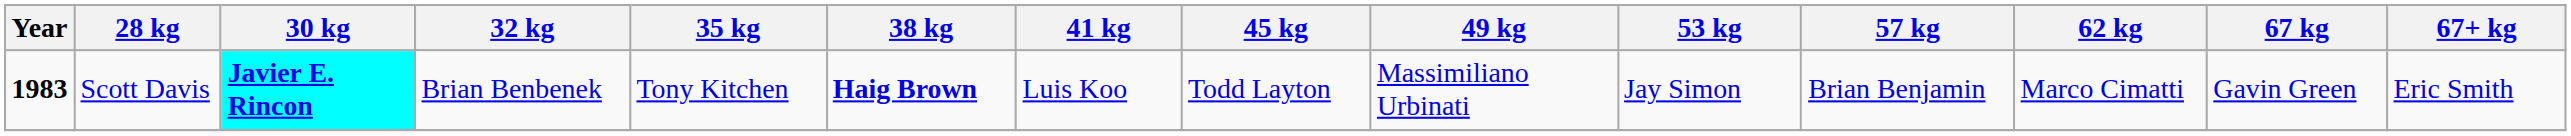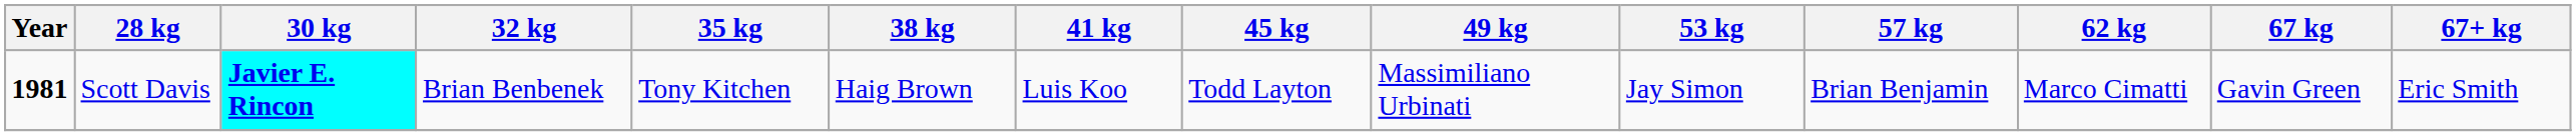 <table class="wikitable sortable"  style="font-size: 85%">
 <tr>
 <th>Year</th>
 <th width=200><a href='#'>28 kg</a></th>
 <th width=275><a href='#'>30 kg</a></th>
 <th width=275><a href='#'>32 kg</a></th>
 <th width=275><a href='#'>35 kg</a></th>
 <th width=275><a href='#'>38 kg</a></th>
 <th width=275><a href='#'>41 kg</a></th>
 <th width=275><a href='#'>45 kg</a></th>
 <th width=275><a href='#'>49 kg</a></th>
 <th width=275><a href='#'>53 kg</a></th>
 <th width=275><a href='#'>57 kg</a></th>
 <th width=275><a href='#'>62 kg</a></th>
 <th width=275><a href='#'>67 kg</a></th>
 <th width=275><a href='#'>67+ kg</a></th>
 </tr>
 <tr>
-<td><strong>1983</strong></td>
+<td><strong>1981</strong></td>
 <td> <a href='#'>Scott Davis</a></td>
 <td bgcolor="aqua"><strong> <a href='#'>Javier E. Rincon</a></strong></td>
 <td> <a href='#'>Brian Benbenek</a></td>
 <td> <a href='#'>Tony Kitchen</a></td>
-<td><strong> <a href='#'>Haig Brown</a></strong></td>
+<td> <a href='#'>Haig Brown</a></td>
 <td> <a href='#'>Luis Koo</a></td>
 <td> <a href='#'>Todd Layton</a></td>
 <td> <a href='#'>Massimiliano Urbinati</a></td>
 <td> <a href='#'>Jay Simon</a></td>
 <td> <a href='#'>Brian Benjamin</a></td>
 <td> <a href='#'>Marco Cimatti</a></td>
 <td> <a href='#'>Gavin Green</a></td>
 <td> <a href='#'>Eric Smith</a></td>
 </tr>
 <tr>
 </tr>
 </table>
